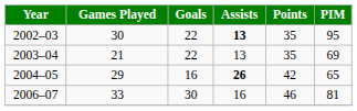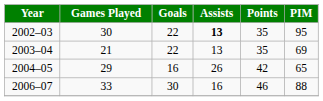 <table class="wikitable" width="70%">
 <tr align="center"  style="background:green;color:#FFFFFF;">
 <td><strong>Year</strong></td>
 <td><strong>Games Played</strong></td>
 <td><strong>Goals</strong></td>
 <td><strong>Assists</strong></td>
 <td><strong>Points</strong></td>
 <td><strong>PIM</strong></td>
 </tr>
 <tr align="center" bgcolor="">
 <td>2002–03</td>
 <td>30</td>
 <td>22</td>
 <td><strong>13</strong></td>
 <td>35</td>
 <td>95</td>
 </tr>
 <tr align="center" bgcolor="">
 <td>2003–04</td>
 <td>21</td>
 <td>22</td>
 <td>13</td>
 <td>35</td>
 <td>69</td>
 </tr>
 <tr align="center" bgcolor="">
 <td>2004–05</td>
 <td>29</td>
 <td>16</td>
-<td><strong>26</strong></td>
+<td>26</td>
 <td>42</td>
 <td>65</td>
 </tr>
 <tr align="center" bgcolor="">
 <td>2006–07</td>
 <td>33</td>
 <td>30</td>
 <td>16</td>
 <td>46</td>
-<td>81</td>
+<td>88</td>
 </tr>
 <tr align="center" bgcolor="">
 </tr>
 </table>
